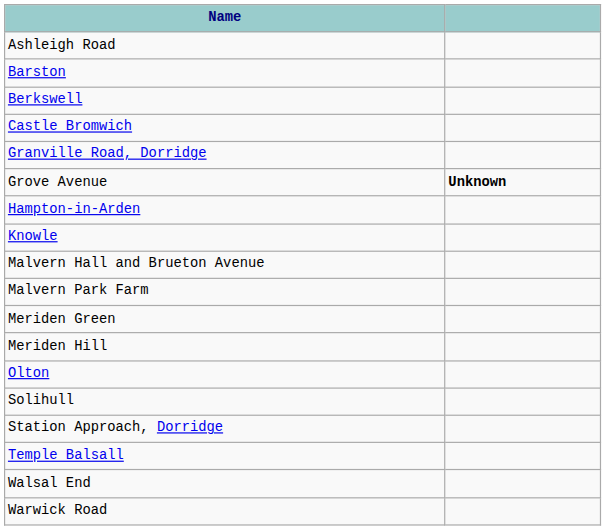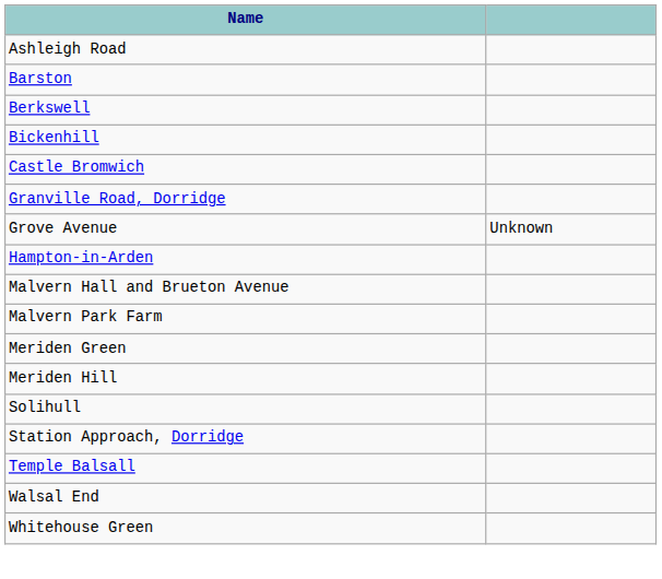 <table class="wikitable sortable" style="font-size:90%;width:40%;border:0px;text-align:left;line-height:150%;">
 <tr>
 <th style="background: #99CCCC; color: #000080" height="17" width="150">Name</th>
 <th class="unsortable" style="background: #99CCCC; color: #000080" height="17" width="10"></th>
 </tr>
 <tr --- class="vcard">
 <td class="fn org">Ashleigh Road</td>
 <td></td>
 </tr>
 <tr --- class="vcard">
 <td class="fn org"><a href='#'>Barston</a></td>
 <td></td>
 </tr>
 <tr --- class="vcard">
 <td class="fn org"><a href='#'>Berkswell</a></td>
 <td></td>
 </tr>
 <tr --- class="vcard">
+<td class="fn org"><a href='#'>Bickenhill</a></td>
+<td></td>
+</tr>
+<tr --- class="vcard">
 <td class="fn org"><a href='#'>Castle Bromwich</a></td>
 <td></td>
 </tr>
 <tr --- class="vcard">
 <td class="fn org"><a href='#'>Granville Road, Dorridge</a></td>
 <td></td>
 </tr>
 <tr --- class="vcard">
 <td class="fn org">Grove Avenue</td>
-<td><strong> Unknown</strong></td>
+<td> Unknown</td>
 </tr>
 <tr --- class="vcard">
 <td class="fn org"><a href='#'>Hampton-in-Arden</a></td>
-<td></td>
-</tr>
-<tr --- class="vcard">
-<td class="fn org"><a href='#'>Knowle</a></td>
 <td></td>
 </tr>
 <tr --- class="vcard">
 <td class="fn org">Malvern Hall and Brueton Avenue</td>
 <td></td>
 </tr>
 <tr --- class="vcard">
 <td class="fn org">Malvern Park Farm</td>
 <td> </td>
 </tr>
 <tr --- class="vcard">
 <td class="fn org">Meriden Green</td>
 <td> </td>
 </tr>
 <tr --- class="vcard">
 <td class="fn org">Meriden Hill</td>
 <td> </td>
 </tr>
 <tr --- class="vcard">
-<td class="fn org"><a href='#'>Olton</a></td>
-<td></td>
-</tr>
-<tr --- class="vcard">
 <td class="fn org">Solihull</td>
 <td></td>
 </tr>
 <tr --- class="vcard">
 <td class="fn org">Station Approach, <a href='#'>Dorridge</a></td>
 <td></td>
 </tr>
 <tr --- class="vcard">
 <td class="fn org"><a href='#'>Temple Balsall</a></td>
 <td> </td>
 </tr>
 <tr --- class="vcard">
 <td class="fn org">Walsal End</td>
 <td></td>
 </tr>
 <tr --- class="vcard">
-<td class="fn org">Warwick Road</td>
+<td class="fn org">Whitehouse Green</td>
 <td></td>
 </tr>
 </table>
